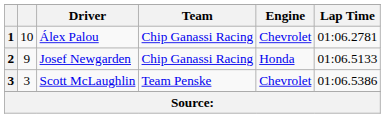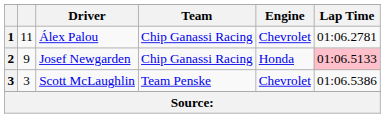 <table class="wikitable" style="font-size:95%;">
 <tr>
 </tr>
 <tr>
 <th></th>
 <th></th>
 <th>Driver</th>
 <th>Team</th>
 <th>Engine</th>
 <th>Lap Time</th>
 </tr>
 <tr>
 <th>1</th>
-<td align="center">10</td>
+<td align="center">11</td>
 <td> <a href='#'>Álex Palou</a> <strong></strong></td>
 <td><a href='#'>Chip Ganassi Racing</a></td>
 <td><a href='#'>Chevrolet</a></td>
 <td>01:06.2781</td>
 </tr>
 <tr>
 <th>2</th>
 <td align="center">9</td>
 <td> <a href='#'>Josef Newgarden</a> <strong></strong></td>
 <td><a href='#'>Chip Ganassi Racing</a></td>
 <td><a href='#'>Honda</a></td>
-<td>01:06.5133</td>
+<td style="background: pink;">01:06.5133</td>
 </tr>
 <tr>
 <th>3</th>
 <td align="center">3</td>
 <td> <a href='#'>Scott McLaughlin</a></td>
 <td><a href='#'>Team Penske</a></td>
 <td><a href='#'>Chevrolet</a></td>
 <td>01:06.5386</td>
 </tr>
 <tr>
 </tr>
 <tr class="sortbottom">
 <th colspan="6">Source:</th>
 </tr>
 </table>
